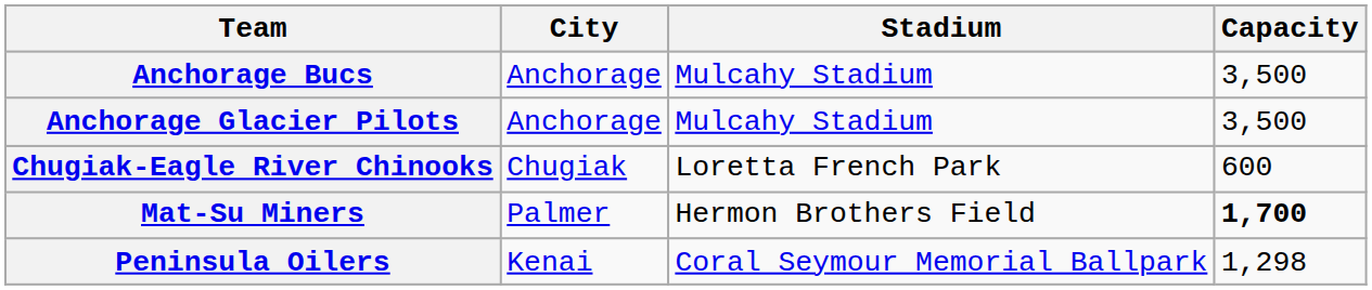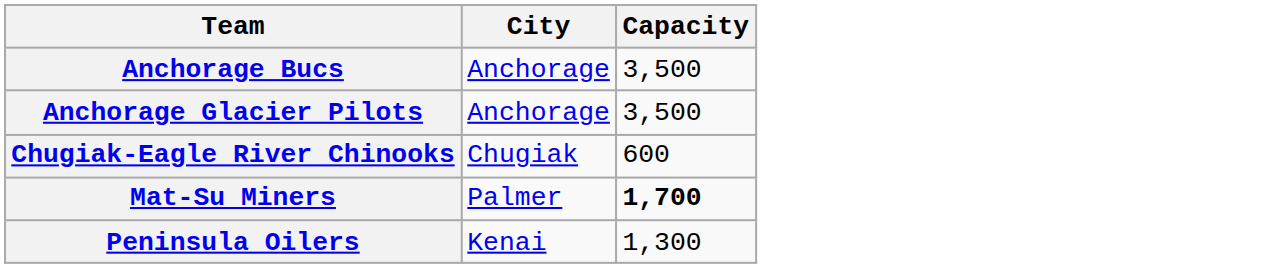 <table class="wikitable sortable col4right">
 <tr>
 <th scope="col">Team</th>
 <th scope="col">City</th>
-<th scope="col">Stadium</th>
 <th scope="col">Capacity</th>
 </tr>
 <tr>
 <th scope="row"><a href='#'>Anchorage Bucs</a></th>
 <td><a href='#'>Anchorage</a></td>
-<td><a href='#'>Mulcahy Stadium</a></td>
 <td>3,500</td>
 </tr>
 <tr>
 <th scope="row"><a href='#'>Anchorage Glacier Pilots</a></th>
 <td><a href='#'>Anchorage</a></td>
-<td><a href='#'>Mulcahy Stadium</a></td>
 <td>3,500</td>
 </tr>
 <tr>
 <th scope="row"><a href='#'>Chugiak-Eagle River Chinooks</a></th>
 <td><a href='#'>Chugiak</a></td>
-<td>Loretta French Park</td>
 <td>600</td>
 </tr>
 <tr>
 <th scope="row"><a href='#'>Mat-Su Miners</a></th>
 <td><a href='#'>Palmer</a></td>
-<td>Hermon Brothers Field</td>
 <td><strong>1,700</strong></td>
 </tr>
 <tr>
 <th scope="row"><a href='#'>Peninsula Oilers</a></th>
 <td><a href='#'>Kenai</a></td>
-<td><a href='#'>Coral Seymour Memorial Ballpark</a></td>
-<td>1,298</td>
+<td>1,300</td>
 </tr>
 </table>
